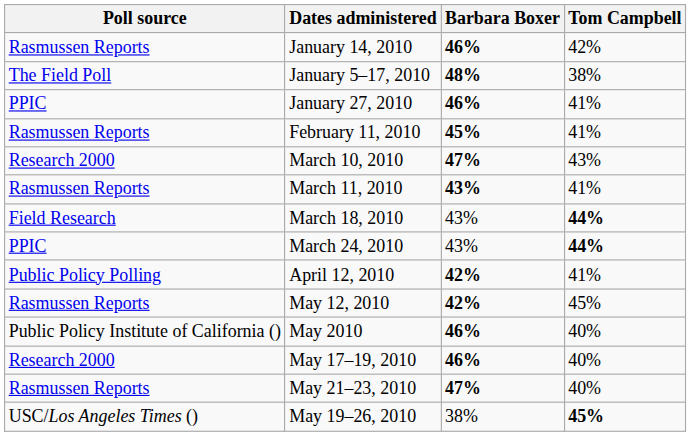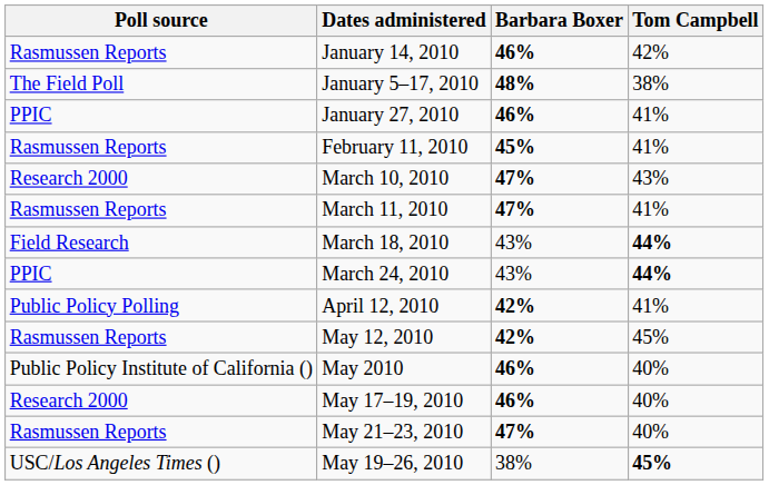 <table class="wikitable">
 <tr valign=bottom>
 <th>Poll source</th>
 <th>Dates administered</th>
 <th>Barbara Boxer</th>
 <th>Tom Campbell</th>
 </tr>
 <tr>
 <td><a href='#'>Rasmussen Reports</a></td>
 <td>January 14, 2010</td>
 <td><strong>46%</strong></td>
 <td>42%</td>
 </tr>
 <tr>
 <td><a href='#'>The Field Poll</a></td>
 <td>January 5–17, 2010</td>
 <td><strong>48%</strong></td>
 <td>38%</td>
 </tr>
 <tr>
 <td><a href='#'>PPIC</a></td>
 <td>January 27, 2010</td>
 <td><strong>46%</strong></td>
 <td>41%</td>
 </tr>
 <tr>
 <td><a href='#'>Rasmussen Reports</a></td>
 <td>February 11, 2010</td>
 <td><strong>45%</strong></td>
 <td>41%</td>
 </tr>
 <tr>
 <td><a href='#'>Research 2000</a></td>
 <td>March 10, 2010</td>
 <td><strong>47%</strong></td>
 <td>43%</td>
 </tr>
 <tr>
 <td><a href='#'>Rasmussen Reports</a></td>
 <td>March 11, 2010</td>
-<td><strong>43%</strong></td>
+<td><strong>47%</strong></td>
 <td>41%</td>
 </tr>
 <tr>
 <td><a href='#'>Field Research</a></td>
 <td>March 18, 2010</td>
 <td>43%</td>
 <td><strong>44%</strong></td>
 </tr>
 <tr>
 <td><a href='#'>PPIC</a></td>
 <td>March 24, 2010</td>
 <td>43%</td>
 <td><strong>44%</strong></td>
 </tr>
 <tr>
 <td><a href='#'>Public Policy Polling</a></td>
 <td>April 12, 2010</td>
 <td><strong>42%</strong></td>
 <td>41%</td>
 </tr>
 <tr>
 <td><a href='#'>Rasmussen Reports</a></td>
 <td>May 12, 2010</td>
 <td><strong>42%</strong></td>
 <td>45%</td>
 </tr>
 <tr>
 <td>Public Policy Institute of California ()</td>
 <td>May 2010</td>
 <td><strong>46%</strong></td>
 <td>40%</td>
 </tr>
 <tr>
 <td><a href='#'>Research 2000</a></td>
 <td>May 17–19, 2010</td>
 <td><strong>46%</strong></td>
 <td>40%</td>
 </tr>
 <tr>
 <td><a href='#'>Rasmussen Reports</a></td>
 <td>May 21–23, 2010</td>
 <td><strong>47%</strong></td>
 <td>40%</td>
 </tr>
 <tr>
 <td>USC/<em>Los Angeles Times</em> ()</td>
 <td>May 19–26, 2010</td>
 <td>38%</td>
 <td><strong>45%</strong></td>
 </tr>
 </table>
